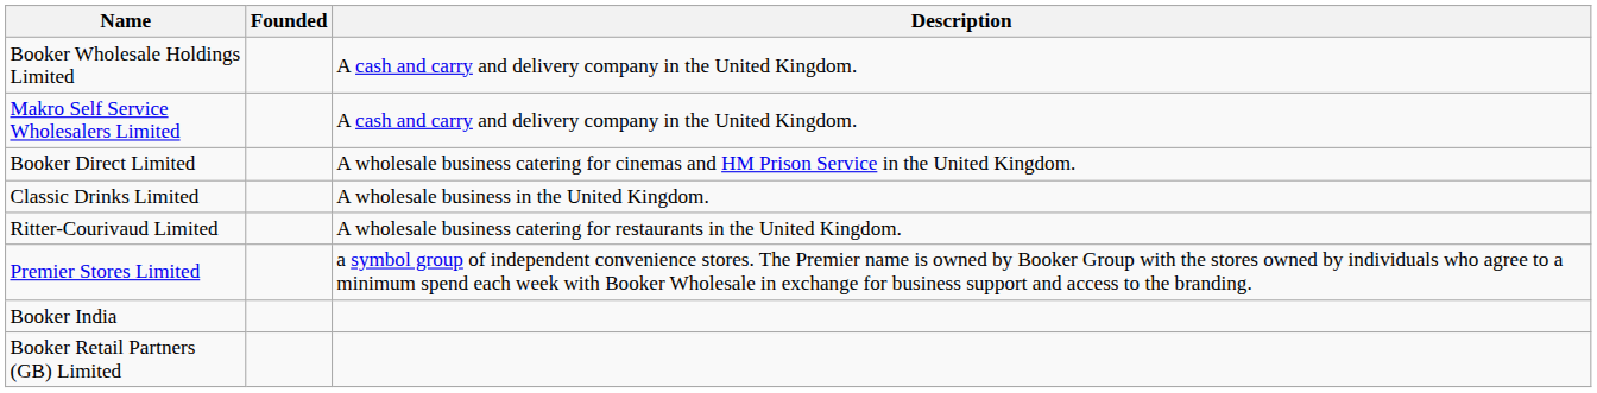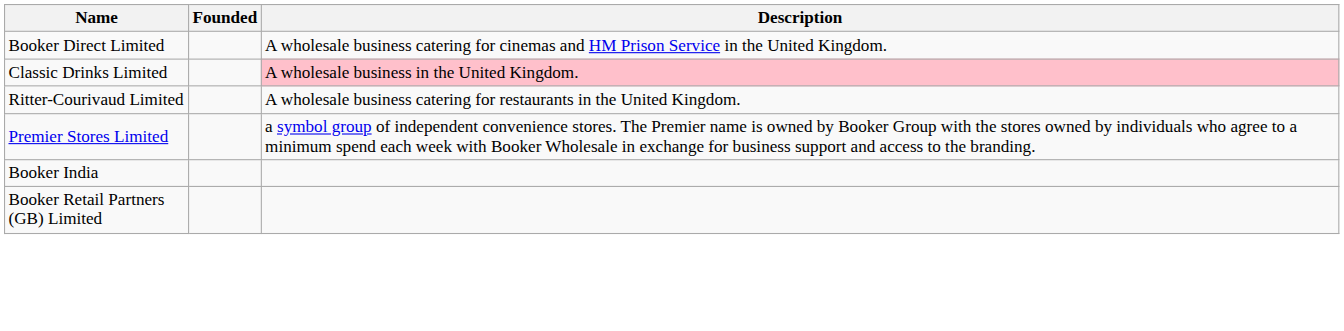 <table class="wikitable">
 <tr>
 <th>Name</th>
 <th>Founded</th>
 <th>Description</th>
-</tr>
-<tr>
-<td>Booker Wholesale Holdings Limited</td>
-<td></td>
-<td>A <a href='#'>cash and carry</a> and delivery company in the United Kingdom.</td>
-</tr>
-<tr>
-<td><a href='#'>Makro Self Service Wholesalers Limited</a></td>
-<td></td>
-<td>A <a href='#'>cash and carry</a> and delivery company in the United Kingdom.</td>
 </tr>
 <tr>
 <td>Booker Direct Limited</td>
 <td></td>
 <td>A wholesale business catering for cinemas and <a href='#'>HM Prison Service</a> in the United Kingdom.</td>
 </tr>
 <tr>
 <td>Classic Drinks Limited</td>
 <td></td>
-<td>A wholesale business in the United Kingdom.</td>
+<td style="background: pink;">A wholesale business in the United Kingdom.</td>
 </tr>
 <tr>
 <td>Ritter-Courivaud Limited</td>
 <td></td>
 <td>A wholesale business catering for restaurants in the United Kingdom.</td>
 </tr>
 <tr>
 <td><a href='#'>Premier Stores Limited</a></td>
 <td></td>
 <td>a <a href='#'>symbol group</a> of independent convenience stores. The Premier name is owned by Booker Group with the stores owned by individuals who agree to a minimum spend each week with Booker Wholesale in exchange for business support and access to the branding.</td>
 </tr>
 <tr>
 <td>Booker India</td>
 <td></td>
 <td></td>
 </tr>
 <tr>
 <td>Booker Retail Partners (GB) Limited</td>
 <td></td>
 <td></td>
 </tr>
 </table>
